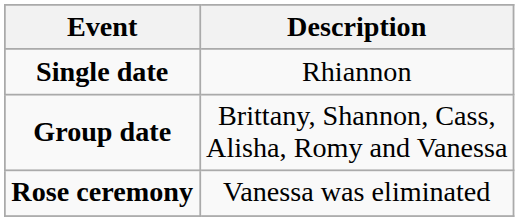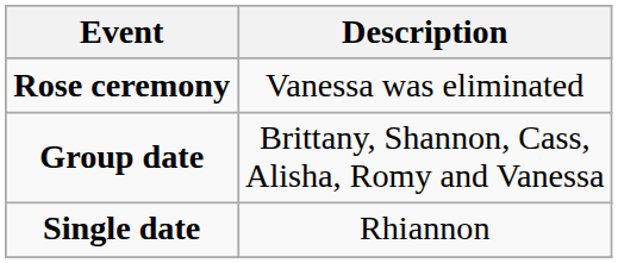 <table class="wikitable sortable" style="text-align:center;">
 <tr>
 <th>Event</th>
 <th>Description</th>
 </tr>
 <tr>
-<td><strong>Single date</strong></td>
-<td>Rhiannon</td>
+<td><strong>Rose ceremony</strong></td>
+<td>Vanessa was eliminated</td>
 </tr>
 <tr>
 <td><strong>Group date</strong></td>
 <td>Brittany, Shannon, Cass,<br>Alisha, Romy and Vanessa</td>
 </tr>
 <tr>
-<td><strong>Rose ceremony</strong></td>
-<td>Vanessa was eliminated</td>
+<td><strong>Single date</strong></td>
+<td>Rhiannon</td>
 </tr>
 </table>
